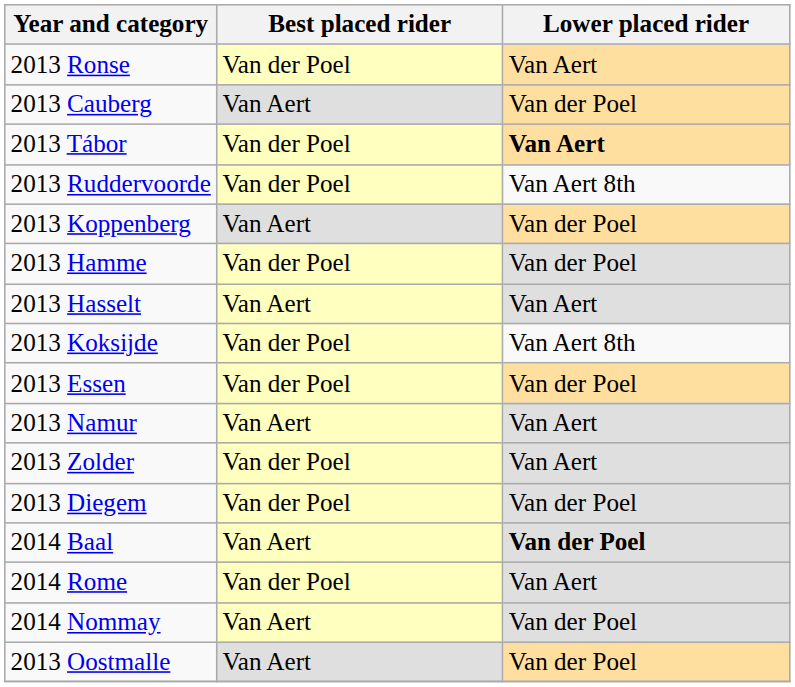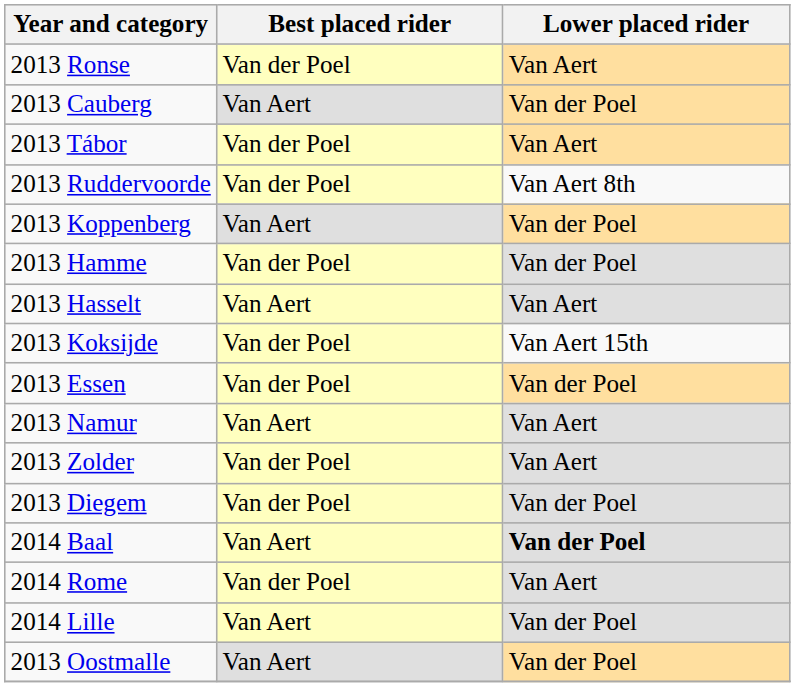 <table class=wikitable>
 <tr>
 <th>Year and category</th>
 <th width=175>Best placed rider</th>
 <th width=175>Lower placed rider</th>
 </tr>
 <tr>
 <td>2013 <a href='#'>Ronse</a></td>
 <td bgcolor="ffffbf"> Van der Poel</td>
 <td bgcolor="ffdf9f"> Van Aert</td>
 </tr>
 <tr>
 <td>2013 <a href='#'>Cauberg</a></td>
 <td bgcolor="dfdfdf"> Van Aert</td>
 <td bgcolor="ffdf9f"> Van der Poel</td>
 </tr>
 <tr>
 <td>2013 <a href='#'>Tábor</a></td>
 <td bgcolor="ffffbf"> Van der Poel</td>
-<td bgcolor="ffdf9f"><strong> Van Aert</strong></td>
+<td bgcolor="ffdf9f"> Van Aert</td>
 </tr>
 <tr>
 <td>2013 <a href='#'>Ruddervoorde</a></td>
 <td bgcolor="ffffbf"> Van der Poel</td>
 <td> Van Aert 8th</td>
 </tr>
 <tr>
 <td>2013 <a href='#'>Koppenberg</a></td>
 <td bgcolor="dfdfdf"> Van Aert</td>
 <td bgcolor="ffdf9f"> Van der Poel</td>
 </tr>
 <tr>
 <td>2013 <a href='#'>Hamme</a></td>
 <td bgcolor="ffffbf"> Van der Poel</td>
 <td bgcolor="dfdfdf"> Van der Poel</td>
 </tr>
 <tr>
 <td>2013 <a href='#'>Hasselt</a></td>
 <td bgcolor="ffffbf"> Van Aert</td>
 <td bgcolor="dfdfdf"> Van Aert</td>
 </tr>
 <tr>
 <td>2013 <a href='#'>Koksijde</a></td>
 <td bgcolor="ffffbf"> Van der Poel</td>
-<td> Van Aert 8th</td>
+<td> Van Aert 15th</td>
 </tr>
 <tr>
 <td>2013 <a href='#'>Essen</a></td>
 <td bgcolor="ffffbf"> Van der Poel</td>
 <td bgcolor="ffdf9f"> Van der Poel</td>
 </tr>
 <tr>
 <td>2013 <a href='#'>Namur</a></td>
 <td bgcolor="ffffbf"> Van Aert</td>
 <td bgcolor="dfdfdf"> Van Aert</td>
 </tr>
 <tr>
 <td>2013 <a href='#'>Zolder</a></td>
 <td bgcolor="ffffbf"> Van der Poel</td>
 <td bgcolor="dfdfdf"> Van Aert</td>
 </tr>
 <tr>
 <td>2013 <a href='#'>Diegem</a></td>
 <td bgcolor="ffffbf"> Van der Poel</td>
 <td bgcolor="dfdfdf"> Van der Poel</td>
 </tr>
 <tr>
 <td>2014 <a href='#'>Baal</a></td>
 <td bgcolor="ffffbf"> Van Aert</td>
 <td bgcolor="dfdfdf"><strong> Van der Poel</strong></td>
 </tr>
 <tr>
 <td>2014 <a href='#'>Rome</a></td>
 <td bgcolor="ffffbf"> Van der Poel</td>
 <td bgcolor="dfdfdf"> Van Aert</td>
 </tr>
 <tr>
-<td>2014 <a href='#'>Nommay</a></td>
+<td>2014 <a href='#'>Lille</a></td>
 <td bgcolor="ffffbf"> Van Aert</td>
 <td bgcolor="dfdfdf"> Van der Poel</td>
 </tr>
 <tr>
 <td>2013 <a href='#'>Oostmalle</a></td>
 <td bgcolor="dfdfdf"> Van Aert</td>
 <td bgcolor="ffdf9f"> Van der Poel</td>
 </tr>
 <tr>
 </tr>
 </table>
